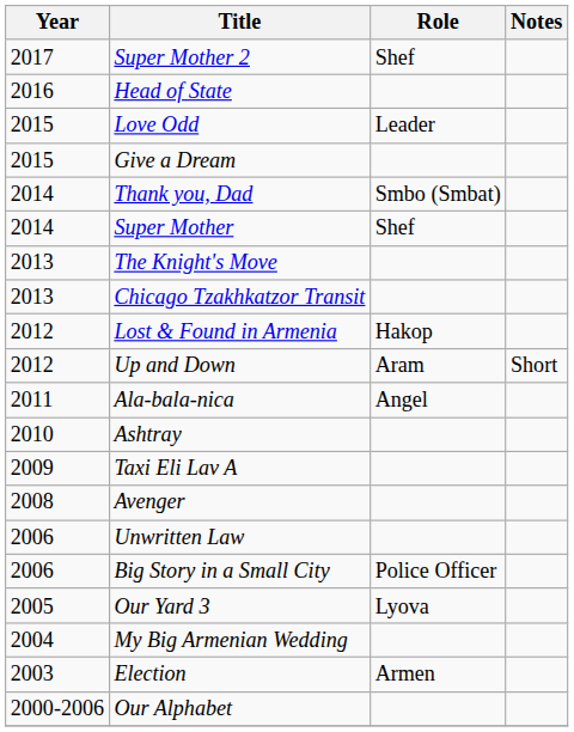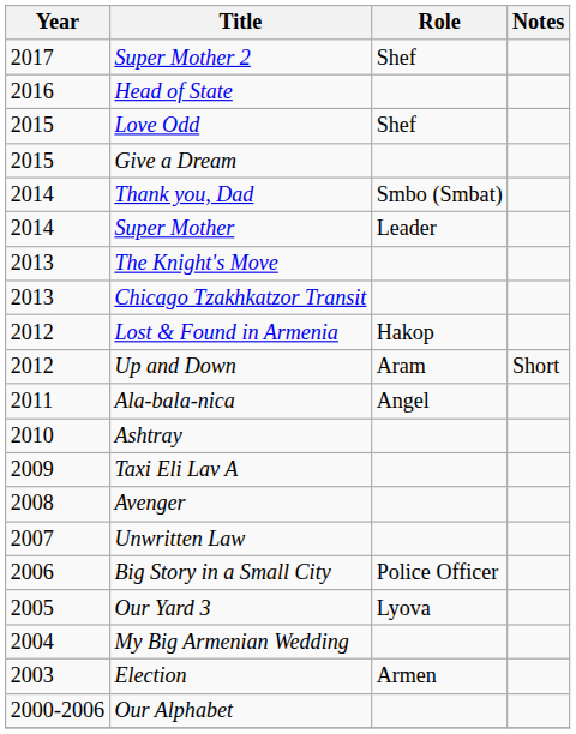 <table class="wikitable sortable plainrowheaders">
 <tr>
 <th>Year</th>
 <th>Title</th>
 <th>Role</th>
 <th class="unsortable">Notes</th>
 </tr>
 <tr>
 <td>2017</td>
 <td><em><a href='#'>Super Mother 2</a></em></td>
 <td>Shef</td>
 <td></td>
 </tr>
 <tr>
 <td>2016</td>
 <td><em><a href='#'>Head of State</a></em></td>
 <td></td>
 <td></td>
 </tr>
 <tr>
 <td>2015</td>
 <td><em><a href='#'>Love Odd</a></em></td>
-<td>Leader</td>
+<td>Shef</td>
 <td></td>
 </tr>
 <tr>
 <td>2015</td>
 <td><em>Give a Dream</em></td>
 <td></td>
 <td></td>
 </tr>
 <tr>
 <td>2014</td>
 <td><em><a href='#'>Thank you, Dad</a></em></td>
 <td>Smbo (Smbat)</td>
 <td></td>
 </tr>
 <tr>
 <td>2014</td>
 <td><em><a href='#'>Super Mother</a></em></td>
-<td>Shef</td>
+<td>Leader</td>
 <td></td>
 </tr>
 <tr>
 <td>2013</td>
 <td><em><a href='#'>The Knight's Move</a></em></td>
 <td></td>
 <td></td>
 </tr>
 <tr>
 <td>2013</td>
 <td><em><a href='#'>Chicago Tzakhkatzor Transit</a></em></td>
 <td></td>
 <td></td>
 </tr>
 <tr>
 <td>2012</td>
 <td><em><a href='#'>Lost & Found in Armenia</a></em></td>
 <td>Hakop</td>
 <td></td>
 </tr>
 <tr>
 <td>2012</td>
 <td><em>Up and Down</em></td>
 <td>Aram</td>
 <td>Short</td>
 </tr>
 <tr>
 <td>2011</td>
 <td><em>Ala-bala-nica</em></td>
 <td>Angel</td>
 <td></td>
 </tr>
 <tr>
 <td>2010</td>
 <td><em>Ashtray</em></td>
 <td></td>
 <td></td>
 </tr>
 <tr>
 <td>2009</td>
 <td><em>Taxi Eli Lav A</em></td>
 <td></td>
 <td></td>
 </tr>
 <tr>
 <td>2008</td>
 <td><em>Avenger</em></td>
 <td></td>
 <td></td>
 </tr>
 <tr>
-<td>2006</td>
+<td>2007</td>
 <td><em>Unwritten Law</em></td>
 <td></td>
 <td></td>
 </tr>
 <tr>
 <td>2006</td>
 <td><em>Big Story in a Small City</em></td>
 <td>Police Officer</td>
 <td></td>
 </tr>
 <tr>
 <td>2005</td>
 <td><em>Our Yard 3</em></td>
 <td>Lyova</td>
 <td></td>
 </tr>
 <tr>
 <td>2004</td>
 <td><em>My Big Armenian Wedding</em></td>
 <td></td>
 <td></td>
 </tr>
 <tr>
 <td>2003</td>
 <td><em>Election</em></td>
 <td>Armen</td>
 <td></td>
 </tr>
 <tr>
 <td>2000-2006</td>
 <td><em>Our Alphabet</em></td>
 <td></td>
 <td></td>
 </tr>
 <tr>
 </tr>
 </table>
